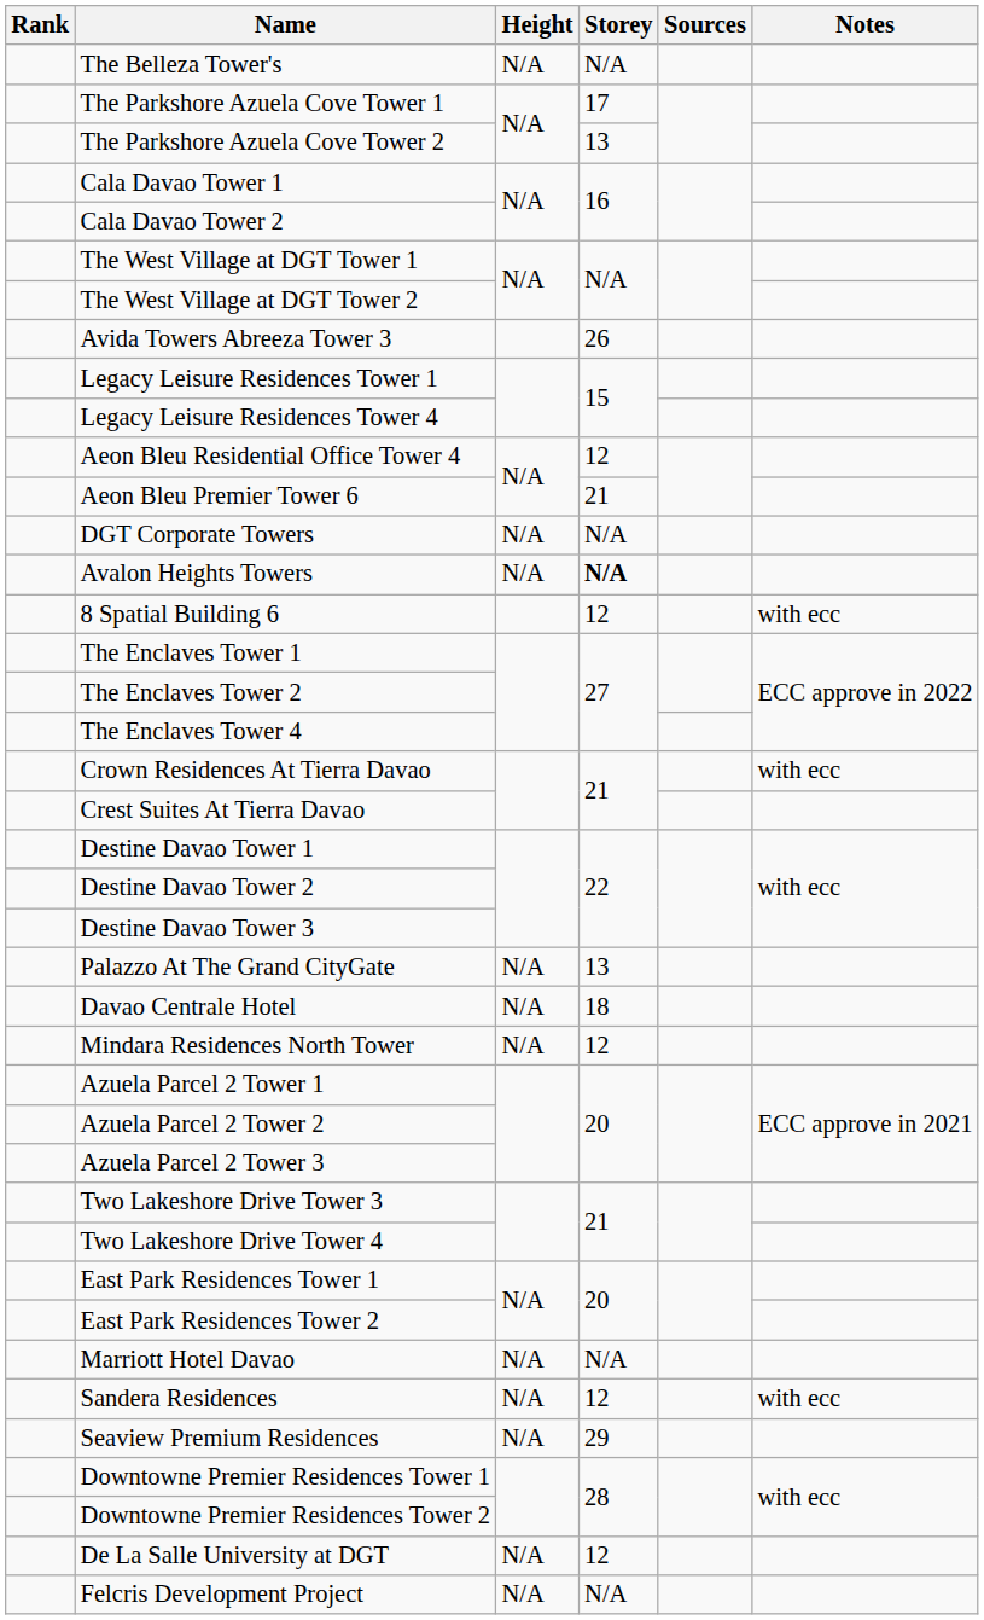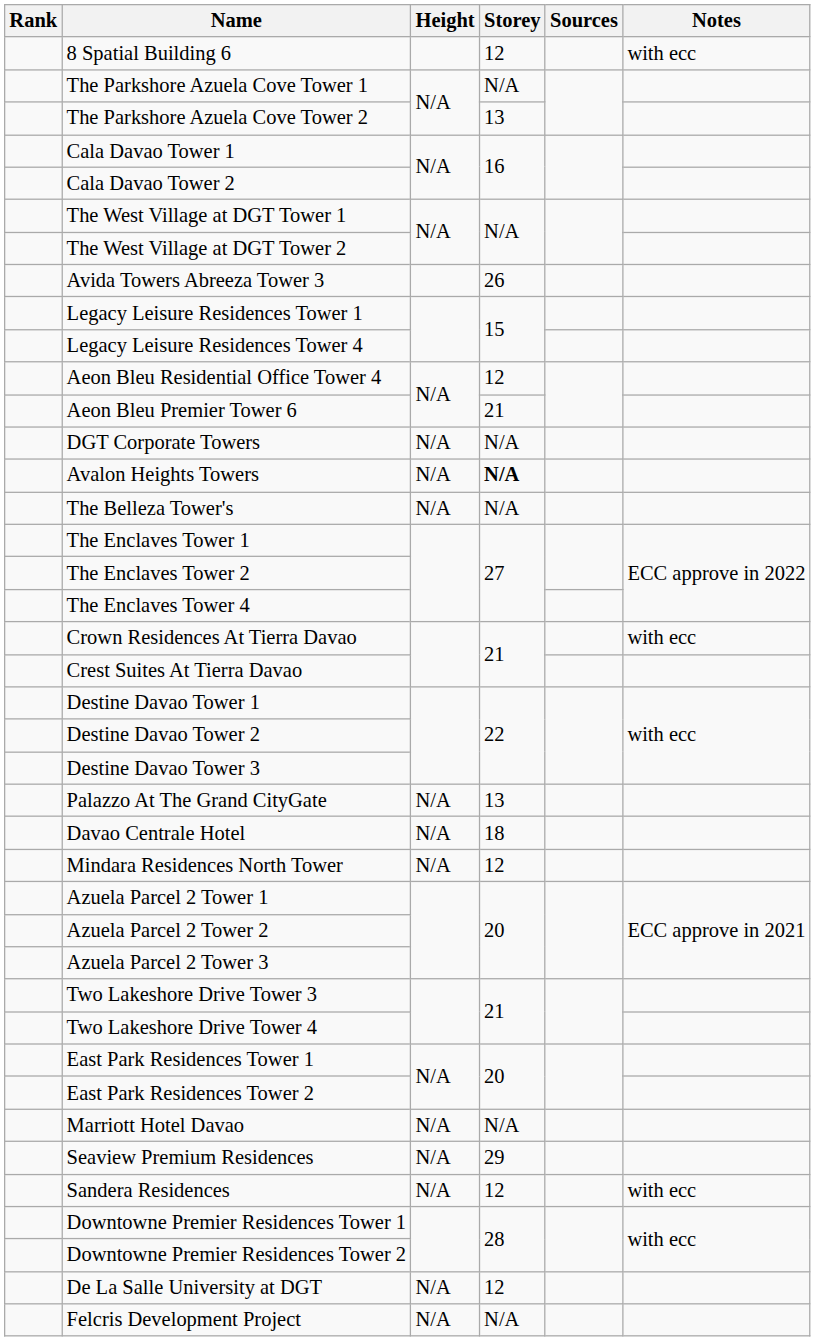 <table class="wikitable sortable">
 <tr>
 <th>Rank</th>
 <th>Name</th>
 <th>Height</th>
 <th>Storey</th>
 <th>Sources</th>
 <th>Notes</th>
 </tr>
 <tr>
 <td></td>
-<td>The Belleza Tower's</td>
-<td>N/A</td>
-<td>N/A</td>
+<td>8 Spatial Building 6</td>
 <td></td>
+<td>12</td>
 <td></td>
+<td>with ecc</td>
 </tr>
 <tr>
 <td></td>
 <td>The Parkshore Azuela Cove Tower 1</td>
 <td rowspan="2">N/A</td>
-<td>17</td>
+<td>N/A</td>
 <td rowspan="2"></td>
 <td></td>
 </tr>
 <tr>
 <td></td>
 <td>The Parkshore Azuela Cove Tower 2</td>
 <td>13</td>
 <td></td>
 </tr>
 <tr>
 <td></td>
 <td>Cala Davao Tower 1</td>
 <td rowspan="2">N/A</td>
 <td rowspan="2">16</td>
 <td rowspan="2"></td>
 <td></td>
 </tr>
 <tr>
 <td></td>
 <td>Cala Davao Tower 2</td>
 <td></td>
 </tr>
 <tr>
 <td></td>
 <td>The West Village at DGT Tower 1</td>
 <td rowspan="2">N/A</td>
 <td rowspan="2">N/A</td>
 <td rowspan="2"></td>
 <td></td>
 </tr>
 <tr>
 <td></td>
 <td>The West Village at DGT Tower 2</td>
 <td></td>
 </tr>
 <tr>
 <td></td>
 <td>Avida Towers Abreeza Tower 3</td>
 <td></td>
 <td>26</td>
 <td></td>
 <td></td>
 </tr>
 <tr>
 <td></td>
 <td>Legacy Leisure Residences Tower 1</td>
 <td rowspan="2"></td>
 <td rowspan="2">15</td>
 <td></td>
 <td></td>
 </tr>
 <tr>
 <td></td>
 <td>Legacy Leisure Residences Tower 4</td>
 <td></td>
 <td></td>
 </tr>
 <tr>
 <td></td>
 <td>Aeon Bleu Residential Office Tower 4</td>
 <td rowspan="2">N/A</td>
 <td>12</td>
 <td rowspan="2"></td>
 <td></td>
 </tr>
 <tr>
 <td></td>
 <td>Aeon Bleu Premier Tower 6</td>
 <td>21</td>
 <td></td>
 </tr>
 <tr>
 <td></td>
 <td>DGT Corporate Towers</td>
 <td>N/A</td>
 <td>N/A</td>
 <td></td>
 <td></td>
 </tr>
 <tr>
 <td></td>
 <td>Avalon Heights Towers</td>
 <td>N/A</td>
 <td><strong>N/A</strong></td>
 <td></td>
 <td></td>
 </tr>
 <tr>
 <td></td>
-<td>8 Spatial Building 6</td>
+<td>The Belleza Tower's</td>
+<td>N/A</td>
+<td>N/A</td>
 <td></td>
-<td>12</td>
 <td></td>
-<td>with ecc</td>
 </tr>
 <tr>
 <td></td>
 <td>The Enclaves Tower 1</td>
 <td rowspan="3"></td>
 <td rowspan="3">27</td>
 <td rowspan="2"></td>
 <td rowspan="3">ECC approve in 2022</td>
 </tr>
 <tr>
 <td></td>
 <td>The Enclaves Tower 2</td>
 </tr>
 <tr>
 <td></td>
 <td>The Enclaves Tower 4</td>
 <td></td>
 </tr>
 <tr>
 <td></td>
 <td>Crown Residences At Tierra Davao</td>
 <td rowspan="2"></td>
 <td rowspan="2">21</td>
 <td></td>
 <td>with ecc</td>
 </tr>
 <tr>
 <td></td>
 <td>Crest Suites At Tierra Davao</td>
 <td></td>
 <td></td>
 </tr>
 <tr>
 <td></td>
 <td>Destine Davao Tower 1</td>
 <td rowspan="3"></td>
 <td rowspan="3">22</td>
 <td rowspan="3"></td>
 <td rowspan="3">with ecc</td>
 </tr>
 <tr>
 <td></td>
 <td>Destine Davao Tower 2</td>
 </tr>
 <tr>
 <td></td>
 <td>Destine Davao Tower 3</td>
 </tr>
 <tr>
 <td></td>
 <td>Palazzo At The Grand CityGate</td>
 <td>N/A</td>
 <td>13</td>
 <td></td>
 <td></td>
 </tr>
 <tr>
 <td></td>
 <td>Davao Centrale Hotel</td>
 <td>N/A</td>
 <td>18</td>
 <td></td>
 <td></td>
 </tr>
 <tr>
 <td></td>
 <td>Mindara Residences North Tower</td>
 <td>N/A</td>
 <td>12</td>
 <td></td>
 <td></td>
 </tr>
 <tr>
 <td></td>
 <td>Azuela Parcel 2 Tower 1</td>
 <td rowspan="3"></td>
 <td rowspan="3">20</td>
 <td rowspan="3"></td>
 <td rowspan="3">ECC approve in 2021</td>
 </tr>
 <tr>
 <td></td>
 <td>Azuela Parcel 2 Tower 2</td>
 </tr>
 <tr>
 <td></td>
 <td>Azuela Parcel 2 Tower 3</td>
 </tr>
 <tr>
 <td></td>
 <td>Two Lakeshore Drive Tower 3</td>
 <td rowspan="2"></td>
 <td rowspan="2">21</td>
 <td rowspan="2"></td>
 <td></td>
 </tr>
 <tr>
 <td></td>
 <td>Two Lakeshore Drive Tower 4</td>
 <td></td>
 </tr>
 <tr>
 <td></td>
 <td>East Park Residences Tower 1</td>
 <td rowspan="2">N/A</td>
 <td rowspan="2">20</td>
 <td rowspan="2"></td>
 <td></td>
 </tr>
 <tr>
 <td></td>
 <td>East Park Residences Tower 2</td>
 <td></td>
 </tr>
 <tr>
 <td></td>
 <td>Marriott Hotel Davao</td>
 <td>N/A</td>
 <td>N/A</td>
 <td></td>
 <td></td>
 </tr>
 <tr>
 <td></td>
+<td>Seaview Premium Residences</td>
+<td>N/A</td>
+<td>29</td>
+<td></td>
+<td></td>
+</tr>
+<tr>
+<td></td>
 <td>Sandera Residences</td>
 <td>N/A</td>
 <td>12</td>
 <td></td>
 <td>with ecc</td>
-</tr>
-<tr>
-<td></td>
-<td>Seaview Premium Residences</td>
-<td>N/A</td>
-<td>29</td>
-<td></td>
-<td></td>
 </tr>
 <tr>
 <td></td>
 <td>Downtowne Premier Residences Tower 1</td>
 <td rowspan="2"></td>
 <td rowspan="2">28</td>
 <td rowspan="2"></td>
 <td rowspan="2">with ecc</td>
 </tr>
 <tr>
 <td></td>
 <td>Downtowne Premier Residences Tower 2</td>
 </tr>
 <tr>
 <td></td>
 <td>De La Salle University at DGT</td>
 <td>N/A</td>
 <td>12</td>
 <td></td>
 <td></td>
 </tr>
 <tr>
 <td></td>
 <td>Felcris Development Project</td>
 <td>N/A</td>
 <td>N/A</td>
 <td></td>
 <td></td>
 </tr>
 </table>
